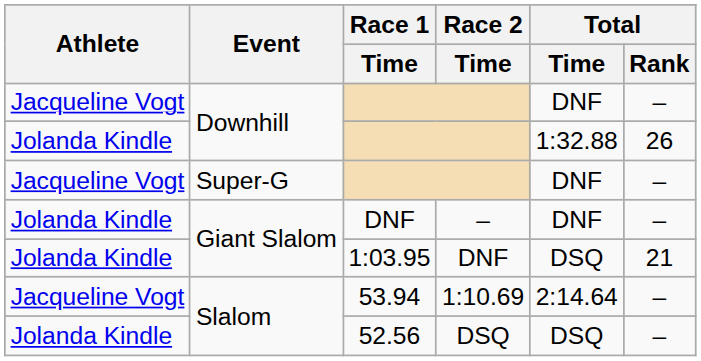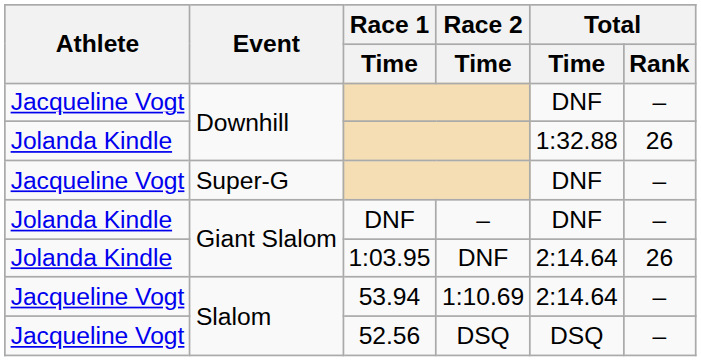 <table class="wikitable" style="font-size:90%">
 <tr>
 <th rowspan="2">Athlete</th>
 <th rowspan="2">Event</th>
 <th>Race 1</th>
 <th>Race 2</th>
 <th colspan="2">Total</th>
 </tr>
 <tr>
 <th>Time</th>
 <th>Time</th>
 <th>Time</th>
 <th>Rank</th>
 </tr>
 <tr>
 <td><a href='#'>Jacqueline Vogt</a></td>
 <td rowspan="2">Downhill</td>
 <td colspan="2" bgcolor="wheat"></td>
 <td align="center">DNF</td>
 <td align="center">–</td>
 </tr>
 <tr>
 <td><a href='#'>Jolanda Kindle</a></td>
 <td colspan="2" bgcolor="wheat"></td>
 <td align="center">1:32.88</td>
 <td align="center">26</td>
 </tr>
 <tr>
 <td><a href='#'>Jacqueline Vogt</a></td>
 <td>Super-G</td>
 <td colspan="2" bgcolor="wheat"></td>
 <td align="center">DNF</td>
 <td align="center">–</td>
 </tr>
 <tr>
 <td><a href='#'>Jolanda Kindle</a></td>
 <td rowspan="2">Giant Slalom</td>
 <td align="center">DNF</td>
 <td align="center">–</td>
 <td align="center">DNF</td>
 <td align="center">–</td>
 </tr>
 <tr>
 <td><a href='#'>Jolanda Kindle</a></td>
 <td align="center">1:03.95</td>
 <td align="center">DNF</td>
-<td align="center">DSQ</td>
-<td align="center">21</td>
+<td align="center">2:14.64</td>
+<td align="center">26</td>
 </tr>
 <tr>
 <td><a href='#'>Jacqueline Vogt</a></td>
 <td rowspan="2">Slalom</td>
 <td align="center">53.94</td>
 <td align="center">1:10.69</td>
 <td align="center">2:14.64</td>
 <td align="center">–</td>
 </tr>
 <tr>
-<td><a href='#'>Jolanda Kindle</a></td>
+<td><a href='#'>Jacqueline Vogt</a></td>
 <td align="center">52.56</td>
 <td align="center">DSQ</td>
 <td align="center">DSQ</td>
 <td align="center">–</td>
 </tr>
 </table>
